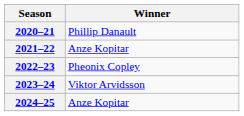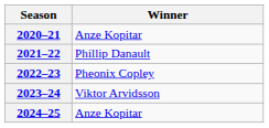 <table class="wikitable">
 <tr>
 <th scope="col" style="width:5em">Season</th>
 <th scope="col" style="width:15em">Winner</th>
 </tr>
 <tr>
 <th scope="row"><a href='#'>2020–21</a></th>
-<td><a href='#'>Phillip Danault</a></td>
+<td><a href='#'>Anze Kopitar</a></td>
 </tr>
 <tr>
 <th scope="row"><a href='#'>2021–22</a></th>
-<td><a href='#'>Anze Kopitar</a></td>
+<td><a href='#'>Phillip Danault</a></td>
 </tr>
 <tr>
 <th scope="row"><a href='#'>2022–23</a></th>
 <td><a href='#'>Pheonix Copley</a></td>
 </tr>
 <tr>
 <th scope="row"><a href='#'>2023–24</a></th>
 <td><a href='#'>Viktor Arvidsson</a></td>
 </tr>
 <tr>
 <th scope="row"><a href='#'>2024–25</a></th>
 <td><a href='#'>Anze Kopitar</a></td>
 </tr>
 </table>
